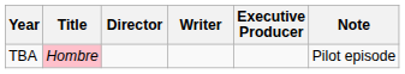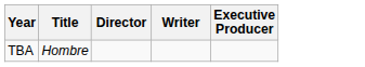 <table class="wikitable">
 <tr>
 <th>Year</th>
 <th>Title</th>
 <th width="65">Director</th>
 <th width="65">Writer</th>
 <th width="65">Executive<br>Producer</th>
-<th>Note</th>
 </tr>
 <tr>
 <td>TBA</td>
-<td style="background: pink;"><em>Hombre</em></td>
+<td><em>Hombre</em></td>
 <td></td>
 <td></td>
 <td></td>
-<td>Pilot episode</td>
 </tr>
 </table>
